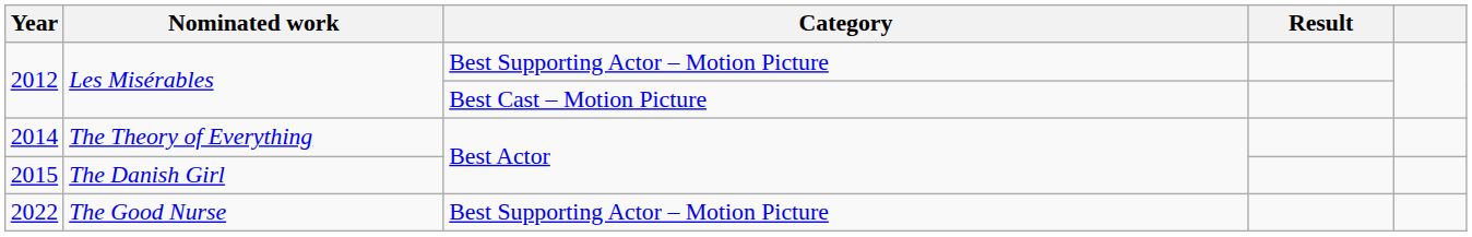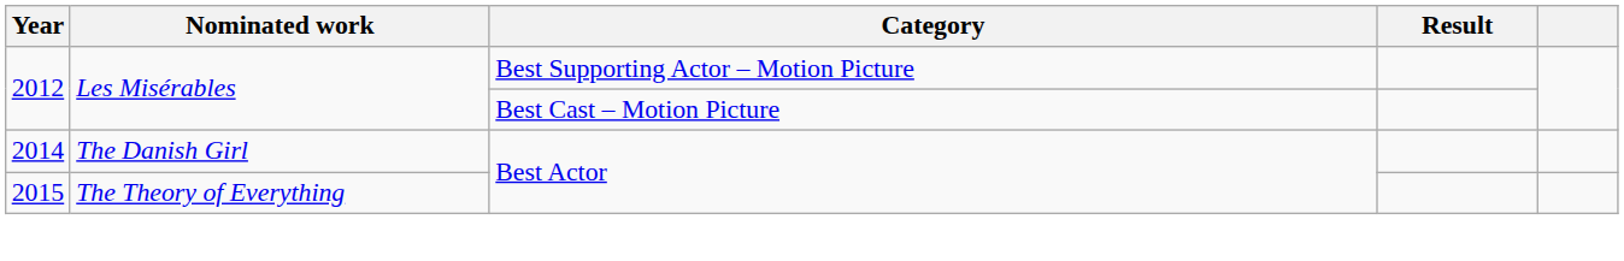 <table class=wikitable>
 <tr>
 <th width=4%>Year</th>
 <th width=26%>Nominated work</th>
 <th width=55%>Category</th>
 <th width=10%>Result</th>
 <th width=5%></th>
 </tr>
 <tr>
 <td rowspan="2"><a href='#'>2012</a></td>
 <td rowspan="2"><em><a href='#'>Les Misérables</a></em></td>
 <td><a href='#'>Best Supporting Actor – Motion Picture</a></td>
 <td></td>
 <td rowspan="2"></td>
 </tr>
 <tr>
 <td><a href='#'>Best Cast – Motion Picture</a></td>
 <td></td>
 </tr>
 <tr>
 <td><a href='#'>2014</a></td>
-<td><em><a href='#'>The Theory of Everything</a></em></td>
+<td><em><a href='#'>The Danish Girl</a></em></td>
 <td rowspan="2"><a href='#'>Best Actor</a></td>
 <td></td>
 <td></td>
 </tr>
 <tr>
 <td><a href='#'>2015</a></td>
-<td><em><a href='#'>The Danish Girl</a></em></td>
-<td></td>
-<td></td>
-</tr>
-<tr>
-<td><a href='#'>2022</a></td>
-<td><em><a href='#'>The Good Nurse</a></em></td>
-<td><a href='#'>Best Supporting Actor – Motion Picture</a></td>
+<td><em><a href='#'>The Theory of Everything</a></em></td>
 <td></td>
 <td></td>
 </tr>
 </table>
